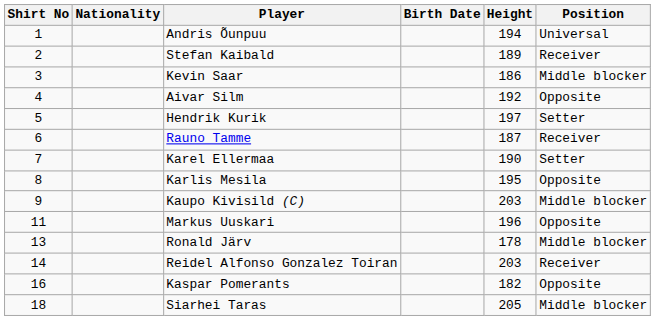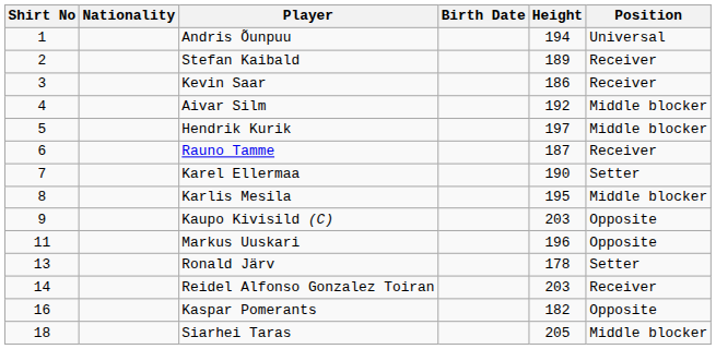 <table class=wikitable style="font-size:95%;">
 <tr>
 <th>Shirt No</th>
 <th>Nationality</th>
 <th>Player</th>
 <th>Birth Date</th>
 <th>Height</th>
 <th>Position</th>
 </tr>
 <tr>
 <td align=center>1</td>
 <td></td>
 <td>Andris Õunpuu</td>
 <td></td>
 <td align=center>194</td>
 <td>Universal</td>
 </tr>
 <tr>
 <td align=center>2</td>
 <td></td>
 <td>Stefan Kaibald</td>
 <td></td>
 <td align=center>189</td>
 <td>Receiver</td>
 </tr>
 <tr>
 <td align=center>3</td>
 <td></td>
 <td>Kevin Saar</td>
 <td></td>
 <td align=center>186</td>
-<td>Middle blocker</td>
+<td>Receiver</td>
 </tr>
 <tr>
 <td align=center>4</td>
 <td></td>
 <td>Aivar Silm</td>
 <td></td>
 <td align=center>192</td>
-<td>Opposite</td>
+<td>Middle blocker</td>
 </tr>
 <tr>
 <td align=center>5</td>
 <td></td>
 <td>Hendrik Kurik</td>
 <td></td>
 <td align=center>197</td>
-<td>Setter</td>
+<td>Middle blocker</td>
 </tr>
 <tr>
 <td align=center>6</td>
 <td></td>
 <td><a href='#'>Rauno Tamme</a></td>
 <td></td>
 <td align=center>187</td>
 <td>Receiver</td>
 </tr>
 <tr>
 <td align=center>7</td>
 <td></td>
 <td>Karel Ellermaa</td>
 <td></td>
 <td align=center>190</td>
 <td>Setter</td>
 </tr>
 <tr>
 <td align=center>8</td>
 <td></td>
 <td>Karlis Mesila</td>
 <td></td>
 <td align=center>195</td>
-<td>Opposite</td>
+<td>Middle blocker</td>
 </tr>
 <tr>
 <td align=center>9</td>
 <td></td>
 <td>Kaupo Kivisild <em>(C)</em></td>
 <td></td>
 <td align=center>203</td>
-<td>Middle blocker</td>
+<td>Opposite</td>
 </tr>
 <tr>
 <td align=center>11</td>
 <td></td>
 <td>Markus Uuskari</td>
 <td></td>
 <td align=center>196</td>
 <td>Opposite</td>
 </tr>
 <tr>
 <td align=center>13</td>
 <td></td>
 <td>Ronald Järv</td>
 <td></td>
 <td align=center>178</td>
-<td>Middle blocker</td>
+<td>Setter</td>
 </tr>
 <tr>
 <td align=center>14</td>
 <td></td>
 <td>Reidel Alfonso Gonzalez Toiran</td>
 <td></td>
 <td align=center>203</td>
 <td>Receiver</td>
 </tr>
 <tr>
 <td align=center>16</td>
 <td></td>
 <td>Kaspar Pomerants</td>
 <td></td>
 <td align=center>182</td>
 <td>Opposite</td>
 </tr>
 <tr>
 <td align=center>18</td>
 <td></td>
 <td>Siarhei Taras</td>
 <td></td>
 <td align=center>205</td>
 <td>Middle blocker</td>
 </tr>
 </table>
